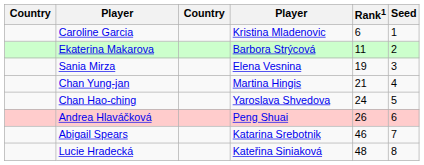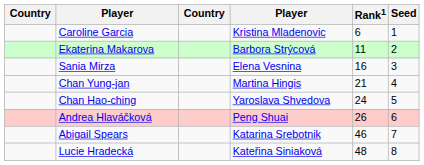 <table class="sortable wikitable">
 <tr>
 <th width="70">Country</th>
 <th width="175">Player</th>
 <th width="70">Country</th>
 <th width="175">Player</th>
 <th>Rank<sup>1</sup></th>
 <th>Seed</th>
 </tr>
 <tr>
 <td></td>
 <td><a href='#'>Caroline Garcia</a></td>
 <td></td>
 <td><a href='#'>Kristina Mladenovic</a></td>
 <td>6</td>
 <td>1</td>
 </tr>
 <tr style="background:#cfc;">
 <td></td>
 <td><a href='#'>Ekaterina Makarova</a></td>
 <td></td>
 <td><a href='#'>Barbora Strýcová</a></td>
 <td>11</td>
 <td>2</td>
 </tr>
 <tr>
 <td></td>
 <td><a href='#'>Sania Mirza</a></td>
 <td></td>
 <td><a href='#'>Elena Vesnina</a></td>
-<td>19</td>
+<td>16</td>
 <td>3</td>
 </tr>
 <tr>
 <td></td>
 <td><a href='#'>Chan Yung-jan</a></td>
 <td></td>
 <td><a href='#'>Martina Hingis</a></td>
 <td>21</td>
 <td>4</td>
 </tr>
 <tr>
 <td></td>
 <td><a href='#'>Chan Hao-ching</a></td>
 <td></td>
 <td><a href='#'>Yaroslava Shvedova</a></td>
 <td>24</td>
 <td>5</td>
 </tr>
 <tr style="background:#fcc;">
 <td></td>
 <td><a href='#'>Andrea Hlaváčková</a></td>
 <td></td>
 <td><a href='#'>Peng Shuai</a></td>
 <td>26</td>
 <td>6</td>
 </tr>
 <tr>
 <td></td>
 <td><a href='#'>Abigail Spears</a></td>
 <td></td>
 <td><a href='#'>Katarina Srebotnik</a></td>
 <td>46</td>
 <td>7</td>
 </tr>
 <tr>
 <td></td>
 <td><a href='#'>Lucie Hradecká</a></td>
 <td></td>
 <td><a href='#'>Kateřina Siniaková</a></td>
 <td>48</td>
 <td>8</td>
 </tr>
 </table>
